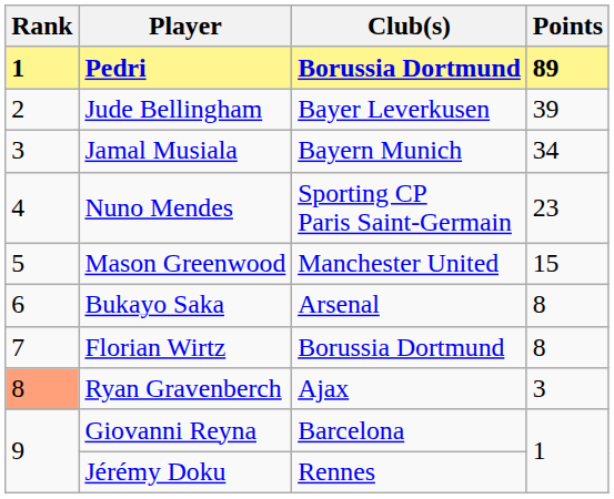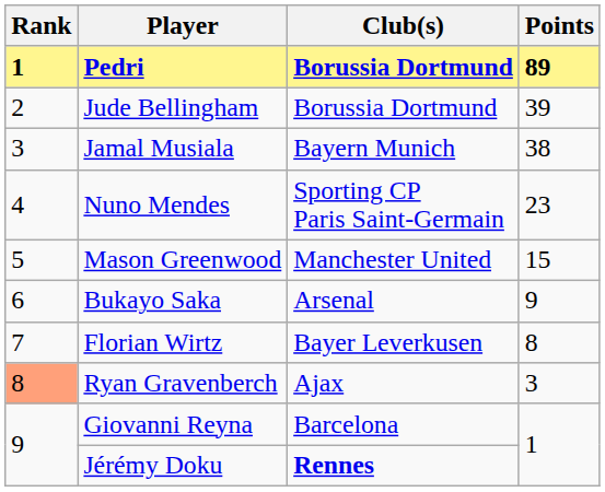 <table class="wikitable plainrowheaders sortable">
 <tr>
 <th>Rank</th>
 <th>Player</th>
 <th>Club(s)</th>
 <th>Points</th>
 </tr>
 <tr style="background-color:#FFF68F;font-weight:bold">
 <td>1</td>
 <td> <a href='#'>Pedri</a></td>
 <td> <a href='#'>Borussia Dortmund</a></td>
 <td>89</td>
 </tr>
 <tr>
 <td>2</td>
 <td> <a href='#'>Jude Bellingham</a></td>
-<td> <a href='#'>Bayer Leverkusen</a></td>
+<td> <a href='#'>Borussia Dortmund</a></td>
 <td>39</td>
 </tr>
 <tr>
 <td>3</td>
 <td> <a href='#'>Jamal Musiala</a></td>
 <td> <a href='#'>Bayern Munich</a></td>
-<td>34</td>
+<td>38</td>
 </tr>
 <tr>
 <td>4</td>
 <td> <a href='#'>Nuno Mendes</a></td>
 <td> <a href='#'>Sporting CP</a><br> <a href='#'>Paris Saint-Germain</a></td>
 <td>23</td>
 </tr>
 <tr>
 <td>5</td>
 <td> <a href='#'>Mason Greenwood</a></td>
 <td> <a href='#'>Manchester United</a></td>
 <td>15</td>
 </tr>
 <tr>
 <td>6</td>
 <td> <a href='#'>Bukayo Saka</a></td>
 <td> <a href='#'>Arsenal</a></td>
-<td>8</td>
+<td>9</td>
 </tr>
 <tr>
 <td>7</td>
 <td> <a href='#'>Florian Wirtz</a></td>
-<td> <a href='#'>Borussia Dortmund</a></td>
+<td> <a href='#'>Bayer Leverkusen</a></td>
 <td>8</td>
 </tr>
 <tr>
 <td style="background: lightsalmon;">8</td>
 <td> <a href='#'>Ryan Gravenberch</a></td>
 <td> <a href='#'>Ajax</a></td>
 <td>3</td>
 </tr>
 <tr>
 <td rowspan=2>9</td>
 <td> <a href='#'>Giovanni Reyna</a></td>
 <td> <a href='#'>Barcelona</a></td>
 <td rowspan=2>1</td>
 </tr>
 <tr>
 <td> <a href='#'>Jérémy Doku</a></td>
-<td> <a href='#'>Rennes</a></td>
+<td><strong> <a href='#'>Rennes</a></strong></td>
 </tr>
 </table>
